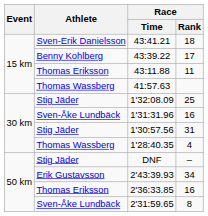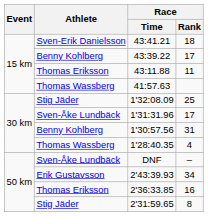 <table class="wikitable" border="1" style="font-size:90%">
 <tr>
 <th rowspan=2>Event</th>
 <th rowspan=2>Athlete</th>
 <th colspan=2>Race</th>
 </tr>
 <tr>
 <th>Time</th>
 <th>Rank</th>
 </tr>
 <tr>
 <td rowspan=4>15 km</td>
 <td><a href='#'>Sven-Erik Danielsson</a></td>
 <td align=center>43:41.21</td>
 <td align=center>18</td>
 </tr>
 <tr>
 <td><a href='#'>Benny Kohlberg</a></td>
 <td align=center>43:39.22</td>
 <td align=center>17</td>
 </tr>
 <tr>
 <td><a href='#'>Thomas Eriksson</a></td>
 <td align=center>43:11.88</td>
 <td align=center>11</td>
 </tr>
 <tr>
 <td><a href='#'>Thomas Wassberg</a></td>
 <td align=center>41:57.63</td>
 <td align=center></td>
 </tr>
 <tr>
 <td rowspan=4>30 km</td>
 <td><a href='#'>Stig Jäder</a></td>
 <td align=center>1'32:08.09</td>
 <td align=center>25</td>
 </tr>
 <tr>
 <td><a href='#'>Sven-Åke Lundbäck</a></td>
 <td align=center>1'31:31.96</td>
-<td align=center>16</td>
+<td align=center>17</td>
 </tr>
 <tr>
-<td><a href='#'>Stig Jäder</a></td>
+<td><a href='#'>Benny Kohlberg</a></td>
 <td align=center>1'30:57.56</td>
 <td align=center>31</td>
 </tr>
 <tr>
 <td><a href='#'>Thomas Wassberg</a></td>
 <td align=center>1'28:40.35</td>
 <td align=center>4</td>
 </tr>
 <tr>
 <td rowspan=4>50 km</td>
-<td><a href='#'>Stig Jäder</a></td>
+<td><a href='#'>Sven-Åke Lundbäck</a></td>
 <td align=center>DNF</td>
 <td align=center>–</td>
 </tr>
 <tr>
 <td><a href='#'>Erik Gustavsson</a></td>
 <td align=center>2'43:39.93</td>
 <td align=center>34</td>
 </tr>
 <tr>
 <td><a href='#'>Thomas Eriksson</a></td>
 <td align=center>2'36:33.85</td>
 <td align=center>16</td>
 </tr>
 <tr>
-<td><a href='#'>Sven-Åke Lundbäck</a></td>
+<td><a href='#'>Stig Jäder</a></td>
 <td align=center>2'31:59.65</td>
 <td align=center>8</td>
 </tr>
 </table>
